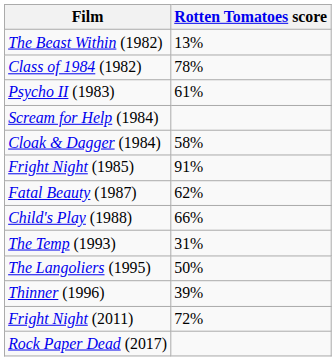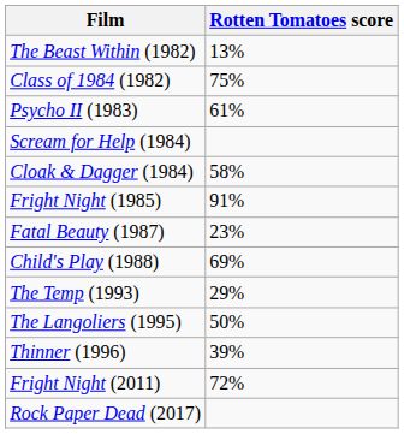 <table class="wikitable">
 <tr>
 <th>Film</th>
 <th><a href='#'>Rotten Tomatoes</a> score</th>
 </tr>
 <tr>
 <td><em><a href='#'>The Beast Within</a></em> (1982)</td>
 <td>13%</td>
 </tr>
 <tr>
 <td><em><a href='#'>Class of 1984</a></em> (1982)</td>
-<td>78%</td>
+<td>75%</td>
 </tr>
 <tr>
 <td><em><a href='#'>Psycho II</a></em> (1983)</td>
 <td>61%</td>
 </tr>
 <tr>
 <td><em><a href='#'>Scream for Help</a></em> (1984)</td>
 <td></td>
 </tr>
 <tr>
 <td><em><a href='#'>Cloak & Dagger</a></em> (1984)</td>
 <td>58%</td>
 </tr>
 <tr>
 <td><em><a href='#'>Fright Night</a></em> (1985)</td>
 <td>91%</td>
 </tr>
 <tr>
 <td><em><a href='#'>Fatal Beauty</a></em> (1987)</td>
-<td>62%</td>
+<td>23%</td>
 </tr>
 <tr>
 <td><em><a href='#'>Child's Play</a></em> (1988)</td>
-<td>66%</td>
+<td>69%</td>
 </tr>
 <tr>
 <td><em><a href='#'>The Temp</a></em> (1993)</td>
-<td>31%</td>
+<td>29%</td>
 </tr>
 <tr>
 <td><em><a href='#'>The Langoliers</a></em> (1995)</td>
 <td>50%</td>
 </tr>
 <tr>
 <td><em><a href='#'>Thinner</a></em> (1996)</td>
 <td>39%</td>
 </tr>
 <tr>
 <td><em><a href='#'>Fright Night</a></em> (2011)</td>
 <td>72%</td>
 </tr>
 <tr>
 <td><em><a href='#'>Rock Paper Dead</a></em> (2017)</td>
 <td></td>
 </tr>
 </table>
